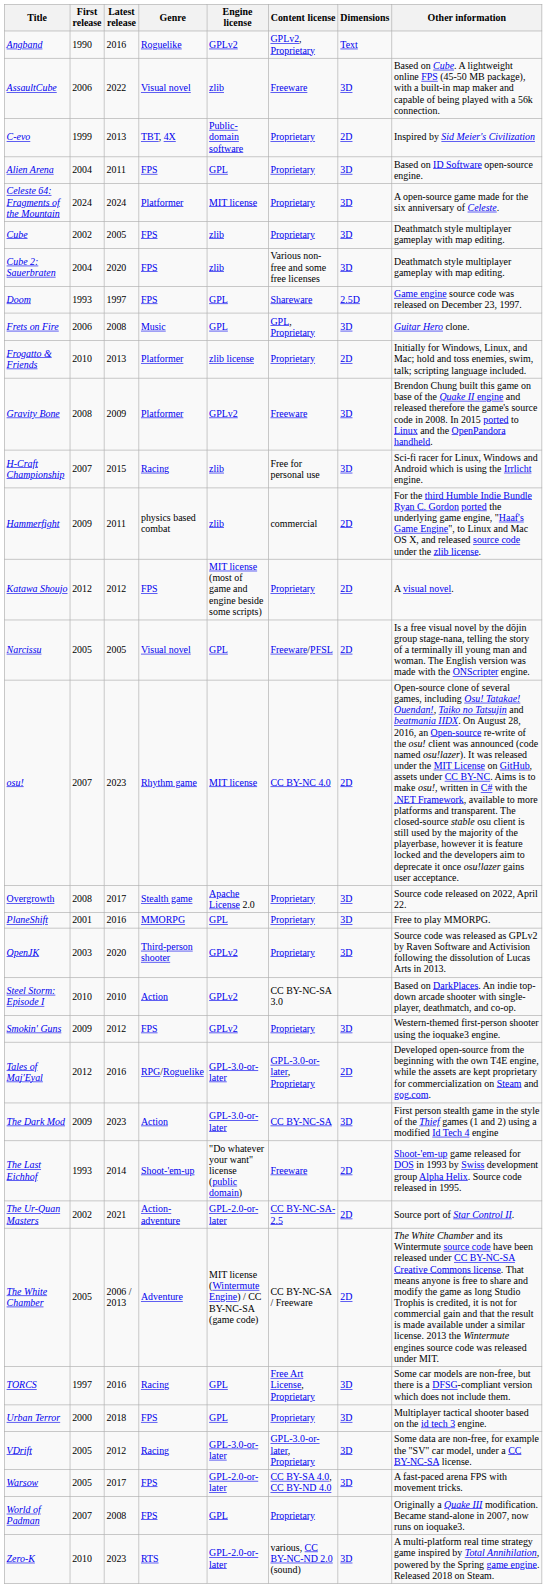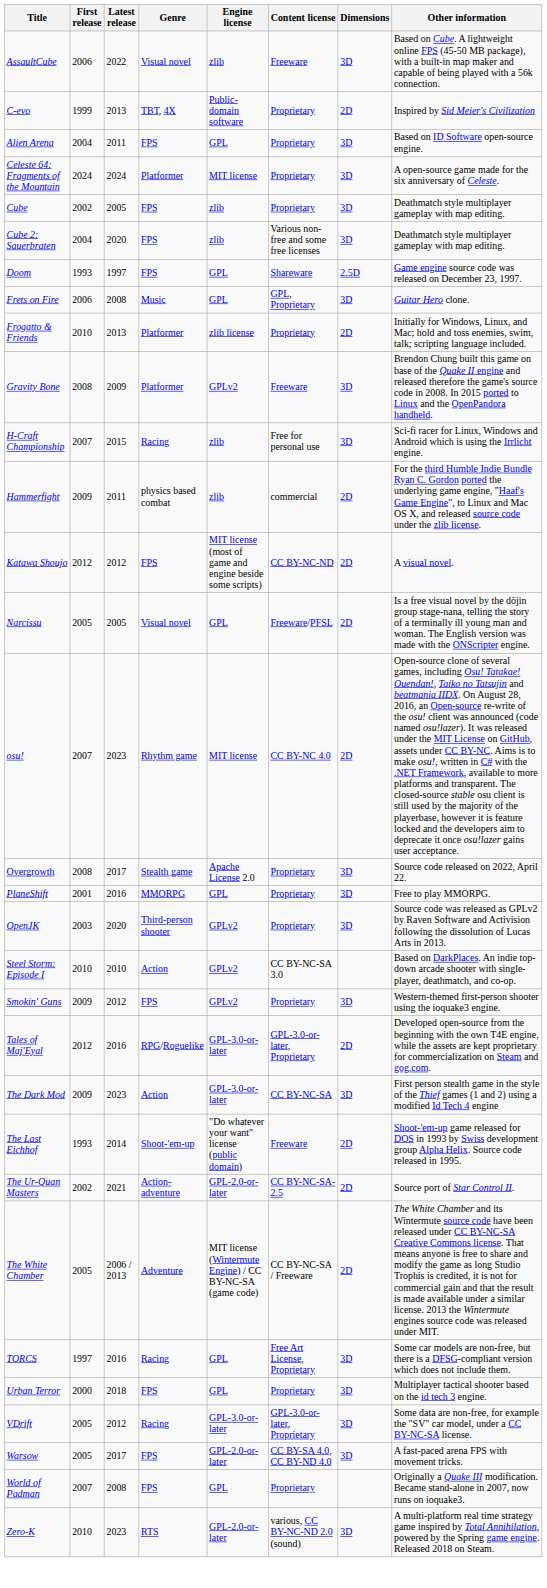 <table class="wikitable sortable">
 <tr>
 <th>Title</th>
 <th>First release</th>
 <th>Latest release</th>
 <th>Genre</th>
 <th>Engine license</th>
 <th>Content license</th>
 <th>Dimensions</th>
 <th>Other information</th>
-</tr>
-<tr>
-<td><em><a href='#'>Angband</a></em></td>
-<td>1990</td>
-<td>2016</td>
-<td><a href='#'>Roguelike</a></td>
-<td><a href='#'>GPLv2</a></td>
-<td><a href='#'>GPLv2</a>, <a href='#'>Proprietary</a></td>
-<td><a href='#'>Text</a></td>
-<td></td>
 </tr>
 <tr>
 <td><em><a href='#'>AssaultCube</a></em></td>
 <td>2006</td>
 <td>2022</td>
 <td><a href='#'>Visual novel</a></td>
 <td><a href='#'>zlib</a></td>
 <td><a href='#'>Freeware</a></td>
 <td><a href='#'>3D</a></td>
 <td>Based on <em><a href='#'>Cube</a></em>. A lightweight online <a href='#'>FPS</a> (45-50 MB package), with a built-in map maker and capable of being played with a 56k connection.</td>
 </tr>
 <tr>
 <td><em><a href='#'>C-evo</a></em></td>
 <td>1999</td>
 <td>2013</td>
 <td><a href='#'>TBТ</a>, <a href='#'>4X</a></td>
 <td><a href='#'>Public-domain software</a></td>
 <td><a href='#'>Proprietary</a></td>
 <td><a href='#'>2D</a></td>
 <td>Inspired by <em><a href='#'>Sid Meier's Civilization</a></em></td>
 </tr>
 <tr>
 <td><em><a href='#'>Alien Arena</a></em></td>
 <td>2004</td>
 <td>2011</td>
 <td><a href='#'>FPS</a></td>
 <td><a href='#'>GPL</a></td>
 <td><a href='#'>Proprietary</a></td>
 <td><a href='#'>3D</a></td>
 <td>Based on <a href='#'>ID Software</a> open-source engine.</td>
 </tr>
 <tr>
 <td><em><a href='#'>Celeste 64: Fragments of the Mountain</a></em></td>
 <td>2024</td>
 <td>2024</td>
 <td><a href='#'>Platformer</a></td>
 <td><a href='#'>MIT license</a></td>
 <td><a href='#'>Proprietary</a></td>
 <td><a href='#'>3D</a></td>
 <td>A open-source game made for the six anniversary of <em><a href='#'>Celeste</a></em>.</td>
 </tr>
 <tr>
 <td><em><a href='#'>Cube</a></em></td>
 <td>2002</td>
 <td>2005</td>
 <td><a href='#'>FPS</a></td>
 <td><a href='#'>zlib</a></td>
 <td><a href='#'>Proprietary</a></td>
 <td><a href='#'>3D</a></td>
 <td>Deathmatch style multiplayer gameplay with map editing.</td>
 </tr>
 <tr>
 <td><em><a href='#'>Cube 2: Sauerbraten</a></em></td>
 <td>2004</td>
 <td>2020</td>
 <td><a href='#'>FPS</a></td>
 <td><a href='#'>zlib</a></td>
 <td>Various non-free and some free licenses</td>
 <td><a href='#'>3D</a></td>
 <td>Deathmatch style multiplayer gameplay with map editing.</td>
 </tr>
 <tr>
 <td><em><a href='#'>Doom</a></em></td>
 <td>1993</td>
 <td>1997</td>
 <td><a href='#'>FPS</a></td>
 <td><a href='#'>GPL</a></td>
 <td><a href='#'>Shareware</a></td>
 <td><a href='#'>2.5D</a></td>
 <td><a href='#'>Game engine</a> source code was released on December 23, 1997.</td>
 </tr>
 <tr>
 <td><em><a href='#'>Frets on Fire</a></em></td>
 <td>2006</td>
 <td>2008</td>
 <td><a href='#'>Music</a></td>
 <td><a href='#'>GPL</a></td>
 <td><a href='#'>GPL</a>, <a href='#'>Proprietary</a></td>
 <td><a href='#'>3D</a></td>
 <td><em><a href='#'>Guitar Hero</a></em> clone.</td>
 </tr>
 <tr>
 <td><em><a href='#'>Frogatto & Friends</a></em></td>
 <td>2010</td>
 <td>2013</td>
 <td><a href='#'>Platformer</a></td>
 <td><a href='#'>zlib license</a></td>
 <td><a href='#'>Proprietary</a></td>
 <td><a href='#'>2D</a></td>
 <td>Initially for Windows, Linux, and Mac; hold and toss enemies, swim, talk; scripting language included.</td>
 </tr>
 <tr>
 <td><em><a href='#'>Gravity Bone</a></em></td>
 <td>2008</td>
 <td>2009</td>
 <td><a href='#'>Platformer</a></td>
 <td><a href='#'>GPLv2</a></td>
 <td><a href='#'>Freeware</a></td>
 <td><a href='#'>3D</a></td>
 <td>Brendon Chung built this game on base of the <a href='#'><em>Quake II</em> engine</a> and released therefore the game's source code in 2008. In 2015 <a href='#'>ported</a> to <a href='#'>Linux</a> and the <a href='#'>OpenPandora</a> <a href='#'>handheld</a>.</td>
 </tr>
 <tr>
 <td><em><a href='#'>H-Craft Championship</a></em></td>
 <td>2007</td>
 <td>2015</td>
 <td><a href='#'>Racing</a></td>
 <td><a href='#'>zlib</a></td>
 <td>Free for personal use</td>
 <td><a href='#'>3D</a></td>
 <td>Sci-fi racer for Linux, Windows and Android which is using the <a href='#'>Irrlicht</a> engine.</td>
 </tr>
 <tr>
 <td><em><a href='#'>Hammerfight</a></em></td>
 <td>2009</td>
 <td>2011</td>
 <td>physics based combat</td>
 <td><a href='#'>zlib</a></td>
 <td>commercial</td>
 <td><a href='#'>2D</a></td>
 <td>For the <a href='#'>third Humble Indie Bundle</a> <a href='#'>Ryan C. Gordon</a> <a href='#'>ported</a> the underlying game engine, "<a href='#'>Haaf's Game Engine</a>", to Linux and Mac OS X, and released <a href='#'>source code</a> under the <a href='#'>zlib license</a>.</td>
 </tr>
 <tr>
 <td><em><a href='#'>Katawa Shoujo</a></em></td>
 <td>2012</td>
 <td>2012</td>
 <td><a href='#'>FPS</a></td>
 <td><a href='#'>MIT license</a> (most of game and engine beside some scripts)</td>
-<td><a href='#'>Proprietary</a></td>
+<td><a href='#'>CC BY-NC-ND</a></td>
 <td><a href='#'>2D</a></td>
 <td>A <a href='#'>visual novel</a>.</td>
 </tr>
 <tr>
 <td><em><a href='#'>Narcissu</a></em></td>
 <td>2005</td>
 <td>2005</td>
 <td><a href='#'>Visual novel</a></td>
 <td><a href='#'>GPL</a></td>
 <td><a href='#'>Freeware</a>/<a href='#'>PFSL</a></td>
 <td><a href='#'>2D</a></td>
 <td>Is a free visual novel by the dōjin group stage-nana, telling the story of a terminally ill young man and woman. The English version was made with the <a href='#'>ONScripter</a> engine.</td>
 </tr>
 <tr>
 <td><em><a href='#'>osu!</a></em></td>
 <td>2007</td>
 <td>2023</td>
 <td><a href='#'>Rhythm game</a></td>
 <td><a href='#'>MIT license</a></td>
 <td><a href='#'>CC BY-NC 4.0</a></td>
 <td><a href='#'>2D</a></td>
 <td>Open-source clone of several games, including <em><a href='#'>Osu! Tatakae! Ouendan!</a></em>, <em><a href='#'>Taiko no Tatsujin</a></em> and <em><a href='#'>beatmania IIDX</a></em>. On August 28, 2016, an <a href='#'>Open-source</a> re-write of the <em>osu!</em> client was announced (code named <em>osu!lazer</em>). It was released under the <a href='#'>MIT License</a> on <a href='#'>GitHub</a>, assets under <a href='#'>CC BY-NC</a>. Aims is to make <em>osu!</em>, written in <a href='#'>C#</a> with the <a href='#'>.NET Framework</a>, available to more platforms and transparent. The closed-source <em>stable</em> osu client is still used by the majority of the playerbase, however it is feature locked and the developers aim to deprecate it once <em>osu!lazer</em> gains user acceptance.</td>
 </tr>
 <tr>
 <td><a href='#'>Overgrowth</a></td>
 <td>2008</td>
 <td>2017</td>
 <td><a href='#'>Stealth game</a></td>
 <td><a href='#'>Apache License</a> 2.0</td>
 <td><a href='#'>Proprietary</a></td>
 <td><a href='#'>3D</a></td>
 <td>Source code released on 2022, April 22.</td>
 </tr>
 <tr>
 <td><em><a href='#'>PlaneShift</a></em></td>
 <td>2001</td>
 <td>2016</td>
 <td><a href='#'>MMORPG</a></td>
 <td><a href='#'>GPL</a></td>
 <td><a href='#'>Proprietary</a></td>
 <td><a href='#'>3D</a></td>
 <td>Free to play MMORPG.</td>
 </tr>
 <tr>
 <td><em><a href='#'>OpenJK</a></em></td>
 <td>2003</td>
 <td>2020</td>
 <td><a href='#'>Third-person shooter</a></td>
 <td><a href='#'>GPLv2</a></td>
 <td><a href='#'>Proprietary</a></td>
 <td><a href='#'>3D</a></td>
 <td>Source code was released as GPLv2 by Raven Software and Activision following the dissolution of Lucas Arts in 2013.</td>
 </tr>
 <tr>
 <td><em><a href='#'>Steel Storm: Episode I</a></em></td>
 <td>2010</td>
 <td>2010</td>
 <td><a href='#'>Action</a></td>
 <td><a href='#'>GPLv2</a></td>
 <td>CC BY-NC-SA 3.0</td>
 <td></td>
 <td>Based on <a href='#'>DarkPlaces</a>. An indie top-down arcade shooter with single-player, deathmatch, and co-op.</td>
 </tr>
 <tr>
 <td><em><a href='#'>Smokin' Guns</a></em></td>
 <td>2009</td>
 <td>2012</td>
 <td><a href='#'>FPS</a></td>
 <td><a href='#'>GPLv2</a></td>
 <td><a href='#'>Proprietary</a></td>
 <td><a href='#'>3D</a></td>
 <td>Western-themed first-person shooter using the ioquake3 engine.</td>
 </tr>
 <tr>
 <td><em><a href='#'>Tales of Maj'Eyal</a></em></td>
 <td>2012</td>
 <td>2016</td>
 <td><a href='#'>RPG</a>/<a href='#'>Roguelike</a></td>
 <td><a href='#'>GPL-3.0-or-later</a></td>
 <td><a href='#'>GPL-3.0-or-later</a>, <a href='#'>Proprietary</a></td>
 <td><a href='#'>2D</a></td>
 <td>Developed open-source from the beginning with the own T4E engine, while the assets are kept proprietary for commercialization on <a href='#'>Steam</a> and <a href='#'>gog.com</a>.</td>
 </tr>
 <tr>
 <td><em><a href='#'>The Dark Mod</a></em></td>
 <td>2009</td>
 <td>2023</td>
 <td><a href='#'>Action</a></td>
 <td><a href='#'>GPL-3.0-or-later</a></td>
 <td><a href='#'>CC BY-NC-SA</a></td>
 <td><a href='#'>3D</a></td>
 <td>First person stealth game in the style of the <em><a href='#'>Thief</a></em> games (1 and 2) using a modified <a href='#'>Id Tech 4</a> engine</td>
 </tr>
 <tr>
 <td><em><a href='#'>The Last Eichhof</a></em></td>
 <td>1993</td>
 <td>2014</td>
 <td><a href='#'>Shoot-'em-up</a></td>
 <td>"Do whatever your want" license (<a href='#'>public domain</a>)</td>
 <td><a href='#'>Freeware</a></td>
 <td><a href='#'>2D</a></td>
 <td><a href='#'>Shoot-'em-up</a> game released for <a href='#'>DOS</a> in 1993 by <a href='#'>Swiss</a> development group <a href='#'>Alpha Helix</a>. Source code released in 1995.</td>
 </tr>
 <tr>
 <td><em><a href='#'>The Ur-Quan Masters</a></em></td>
 <td>2002</td>
 <td>2021</td>
 <td><a href='#'>Action-adventure</a></td>
 <td><a href='#'>GPL-2.0-or-later</a></td>
 <td><a href='#'>CC BY-NC-SA-2.5</a></td>
 <td><a href='#'>2D</a></td>
 <td>Source port of <em><a href='#'>Star Control II</a></em>.</td>
 </tr>
 <tr>
 <td><em><a href='#'>The White Chamber</a></em></td>
 <td>2005</td>
 <td>2006 / 2013</td>
 <td><a href='#'>Adventure</a></td>
 <td>MIT license (<a href='#'>Wintermute Engine</a>) / CC BY-NC-SA (game code)</td>
 <td>CC BY-NC-SA / Freeware</td>
 <td><a href='#'>2D</a></td>
 <td><em>The White Chamber</em> and its Wintermute <a href='#'>source code</a> have been released under <a href='#'>CC BY-NC-SA</a> <a href='#'>Creative Commons license</a>. That means anyone is free to share and modify the game as long Studio Trophis is credited, it is not for commercial gain and that the result is made available under a similar license. 2013 the <em>Wintermute</em> engines source code was released under MIT.</td>
 </tr>
 <tr>
 <td><em><a href='#'>TORCS</a></em></td>
 <td>1997</td>
 <td>2016</td>
 <td><a href='#'>Racing</a></td>
 <td><a href='#'>GPL</a></td>
 <td><a href='#'>Free Art License</a>, <a href='#'>Proprietary</a></td>
 <td><a href='#'>3D</a></td>
 <td>Some car models are non-free, but there is a <a href='#'>DFSG</a>-compliant version which does not include them.</td>
 </tr>
 <tr>
 <td><em><a href='#'>Urban Terror</a></em></td>
 <td>2000</td>
 <td>2018</td>
 <td><a href='#'>FPS</a></td>
 <td><a href='#'>GPL</a></td>
 <td><a href='#'>Proprietary</a></td>
 <td><a href='#'>3D</a></td>
 <td>Multiplayer tactical shooter based on the <a href='#'>id tech 3</a> engine.</td>
 </tr>
 <tr>
 <td><em><a href='#'>VDrift</a></em></td>
 <td>2005</td>
 <td>2012</td>
 <td><a href='#'>Racing</a></td>
 <td><a href='#'>GPL-3.0-or-later</a></td>
 <td><a href='#'>GPL-3.0-or-later</a>, <a href='#'>Proprietary</a></td>
 <td><a href='#'>3D</a></td>
 <td>Some data are non-free, for example the "SV" car model, under a <a href='#'>CC BY-NC-SA</a> license.</td>
 </tr>
 <tr>
 <td><em><a href='#'>Warsow</a></em></td>
 <td>2005</td>
 <td>2017</td>
 <td><a href='#'>FPS</a></td>
 <td><a href='#'>GPL-2.0-or-later</a></td>
 <td><a href='#'>CC BY-SA 4.0</a>, <a href='#'>CC BY-ND 4.0</a></td>
 <td><a href='#'>3D</a></td>
 <td>A fast-paced arena FPS with movement tricks.</td>
 </tr>
 <tr>
 <td><em><a href='#'>World of Padman</a></em></td>
 <td>2007</td>
 <td>2008</td>
 <td><a href='#'>FPS</a></td>
 <td><a href='#'>GPL</a></td>
 <td><a href='#'>Proprietary</a></td>
 <td></td>
 <td>Originally a <a href='#'><em>Quake III</em></a> modification. Became stand-alone in 2007, now runs on ioquake3.</td>
 </tr>
 <tr>
 <td><em><a href='#'>Zero-K</a></em></td>
 <td>2010</td>
 <td>2023</td>
 <td><a href='#'>RTS</a></td>
 <td><a href='#'>GPL-2.0-or-later</a></td>
 <td>various, <a href='#'>CC BY-NC-ND 2.0</a> (sound)</td>
 <td><a href='#'>3D</a></td>
 <td>A multi-platform real time strategy game inspired by <em><a href='#'>Total Annihilation</a></em>, powered by the Spring <a href='#'>game engine</a>. Released 2018 on Steam.</td>
 </tr>
 </table>
